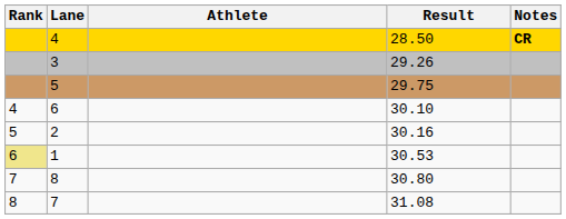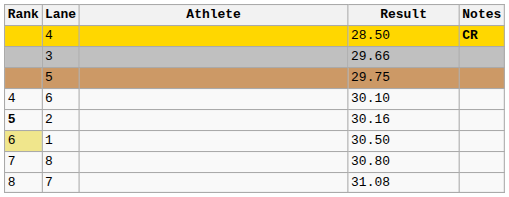 <table class="wikitable" style="font-size:95%" style="width:35em;" style="text-align:center">
 <tr>
 <th>Rank</th>
 <th>Lane</th>
 <th width=250>Athlete</th>
 <th width=100>Result</th>
 <th>Notes</th>
 </tr>
 <tr bgcolor=gold>
 <td></td>
 <td>4</td>
 <td align=left></td>
 <td>28.50</td>
 <td><strong>CR</strong></td>
 </tr>
 <tr bgcolor=silver>
 <td></td>
 <td>3</td>
 <td align=left></td>
-<td>29.26</td>
+<td>29.66</td>
 <td></td>
 </tr>
 <tr bgcolor=cc9966>
 <td></td>
 <td>5</td>
 <td align=left></td>
 <td>29.75</td>
 <td></td>
 </tr>
 <tr>
 <td>4</td>
 <td>6</td>
 <td align=left></td>
 <td>30.10</td>
 <td></td>
 </tr>
 <tr>
-<td>5</td>
+<td><strong>5</strong></td>
 <td>2</td>
 <td align=left></td>
 <td>30.16</td>
 <td></td>
 </tr>
 <tr>
 <td style="background: khaki;">6</td>
 <td>1</td>
 <td align=left></td>
-<td>30.53</td>
+<td>30.50</td>
 <td></td>
 </tr>
 <tr>
 <td>7</td>
 <td>8</td>
 <td align=left></td>
 <td>30.80</td>
 <td></td>
 </tr>
 <tr>
 <td>8</td>
 <td>7</td>
 <td align=left></td>
 <td>31.08</td>
 <td></td>
 </tr>
 <tr>
 </tr>
 </table>
